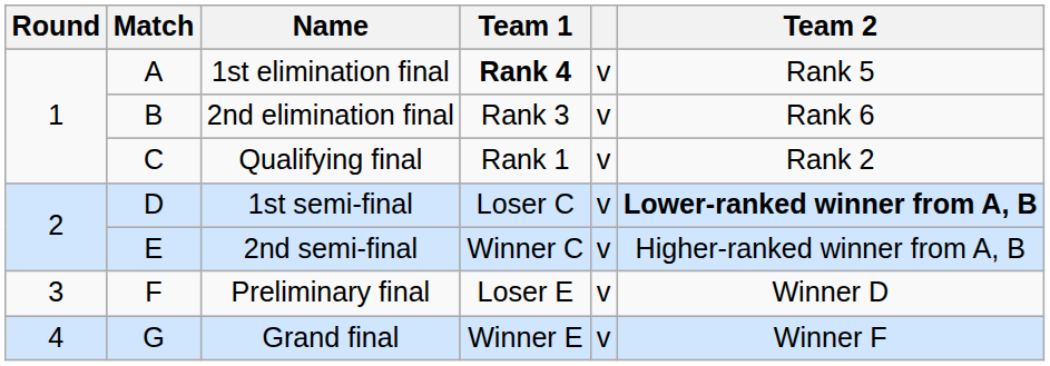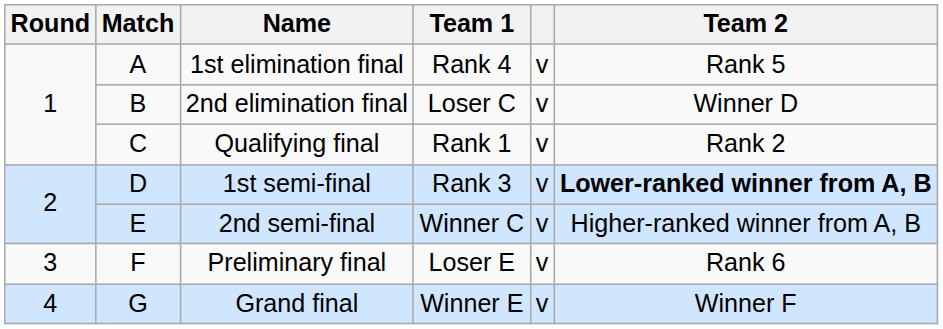 <table class=wikitable style="text-align:center">
 <tr>
 <th>Round</th>
 <th>Match</th>
 <th>Name</th>
 <th>Team 1</th>
 <th></th>
 <th>Team 2</th>
 </tr>
 <tr>
 <td rowspan="3">1</td>
 <td>A</td>
 <td>1st elimination final</td>
-<td><strong>Rank 4</strong></td>
+<td>Rank 4</td>
 <td>v</td>
 <td>Rank 5</td>
 </tr>
 <tr>
 <td>B</td>
 <td>2nd elimination final</td>
-<td>Rank 3</td>
+<td>Loser C</td>
 <td>v</td>
-<td>Rank 6</td>
+<td>Winner D</td>
 </tr>
 <tr>
 <td>C</td>
 <td>Qualifying final</td>
 <td>Rank 1</td>
 <td>v</td>
 <td>Rank 2</td>
 </tr>
 <tr bgcolor=#d0e6ff>
 <td rowspan="2">2</td>
 <td>D</td>
 <td>1st semi-final</td>
-<td>Loser C</td>
+<td>Rank 3</td>
 <td>v</td>
 <td><strong>Lower-ranked winner from A, B</strong></td>
 </tr>
 <tr bgcolor=#d0e6ff>
 <td>E</td>
 <td>2nd semi-final</td>
 <td>Winner C</td>
 <td>v</td>
 <td>Higher-ranked winner from A, B</td>
 </tr>
 <tr>
 <td>3</td>
 <td>F</td>
 <td>Preliminary final</td>
 <td>Loser E</td>
 <td>v</td>
-<td>Winner D</td>
+<td>Rank 6</td>
 </tr>
 <tr bgcolor=#d0e6ff>
 <td>4</td>
 <td>G</td>
 <td>Grand final</td>
 <td>Winner E</td>
 <td>v</td>
 <td>Winner F</td>
 </tr>
 </table>
